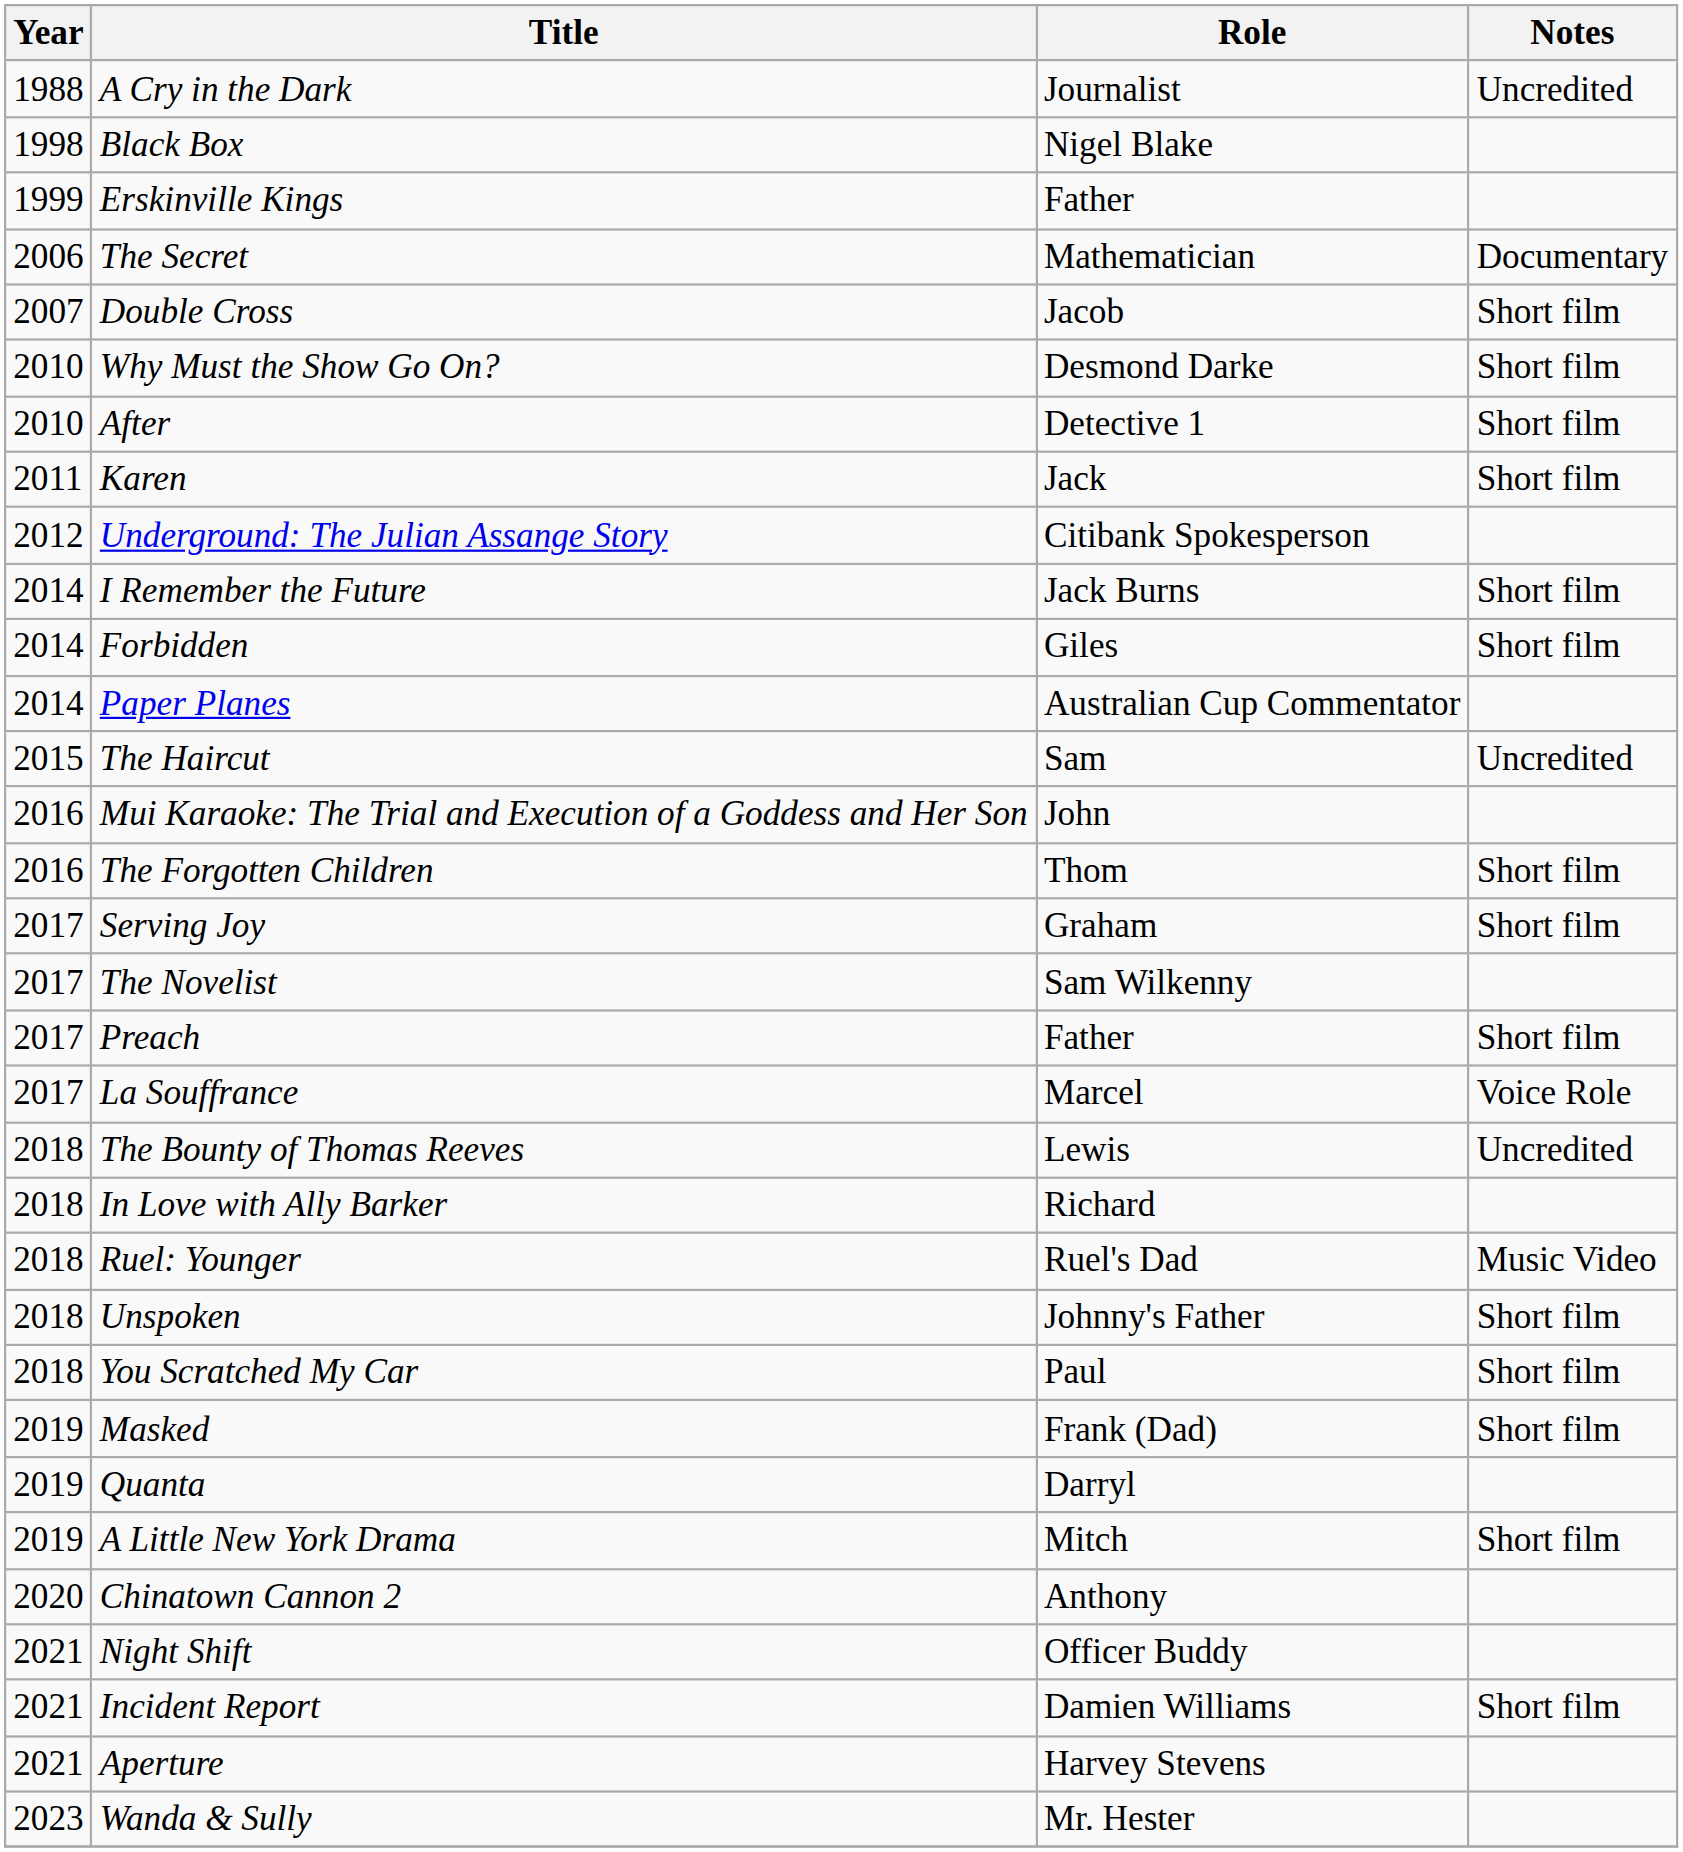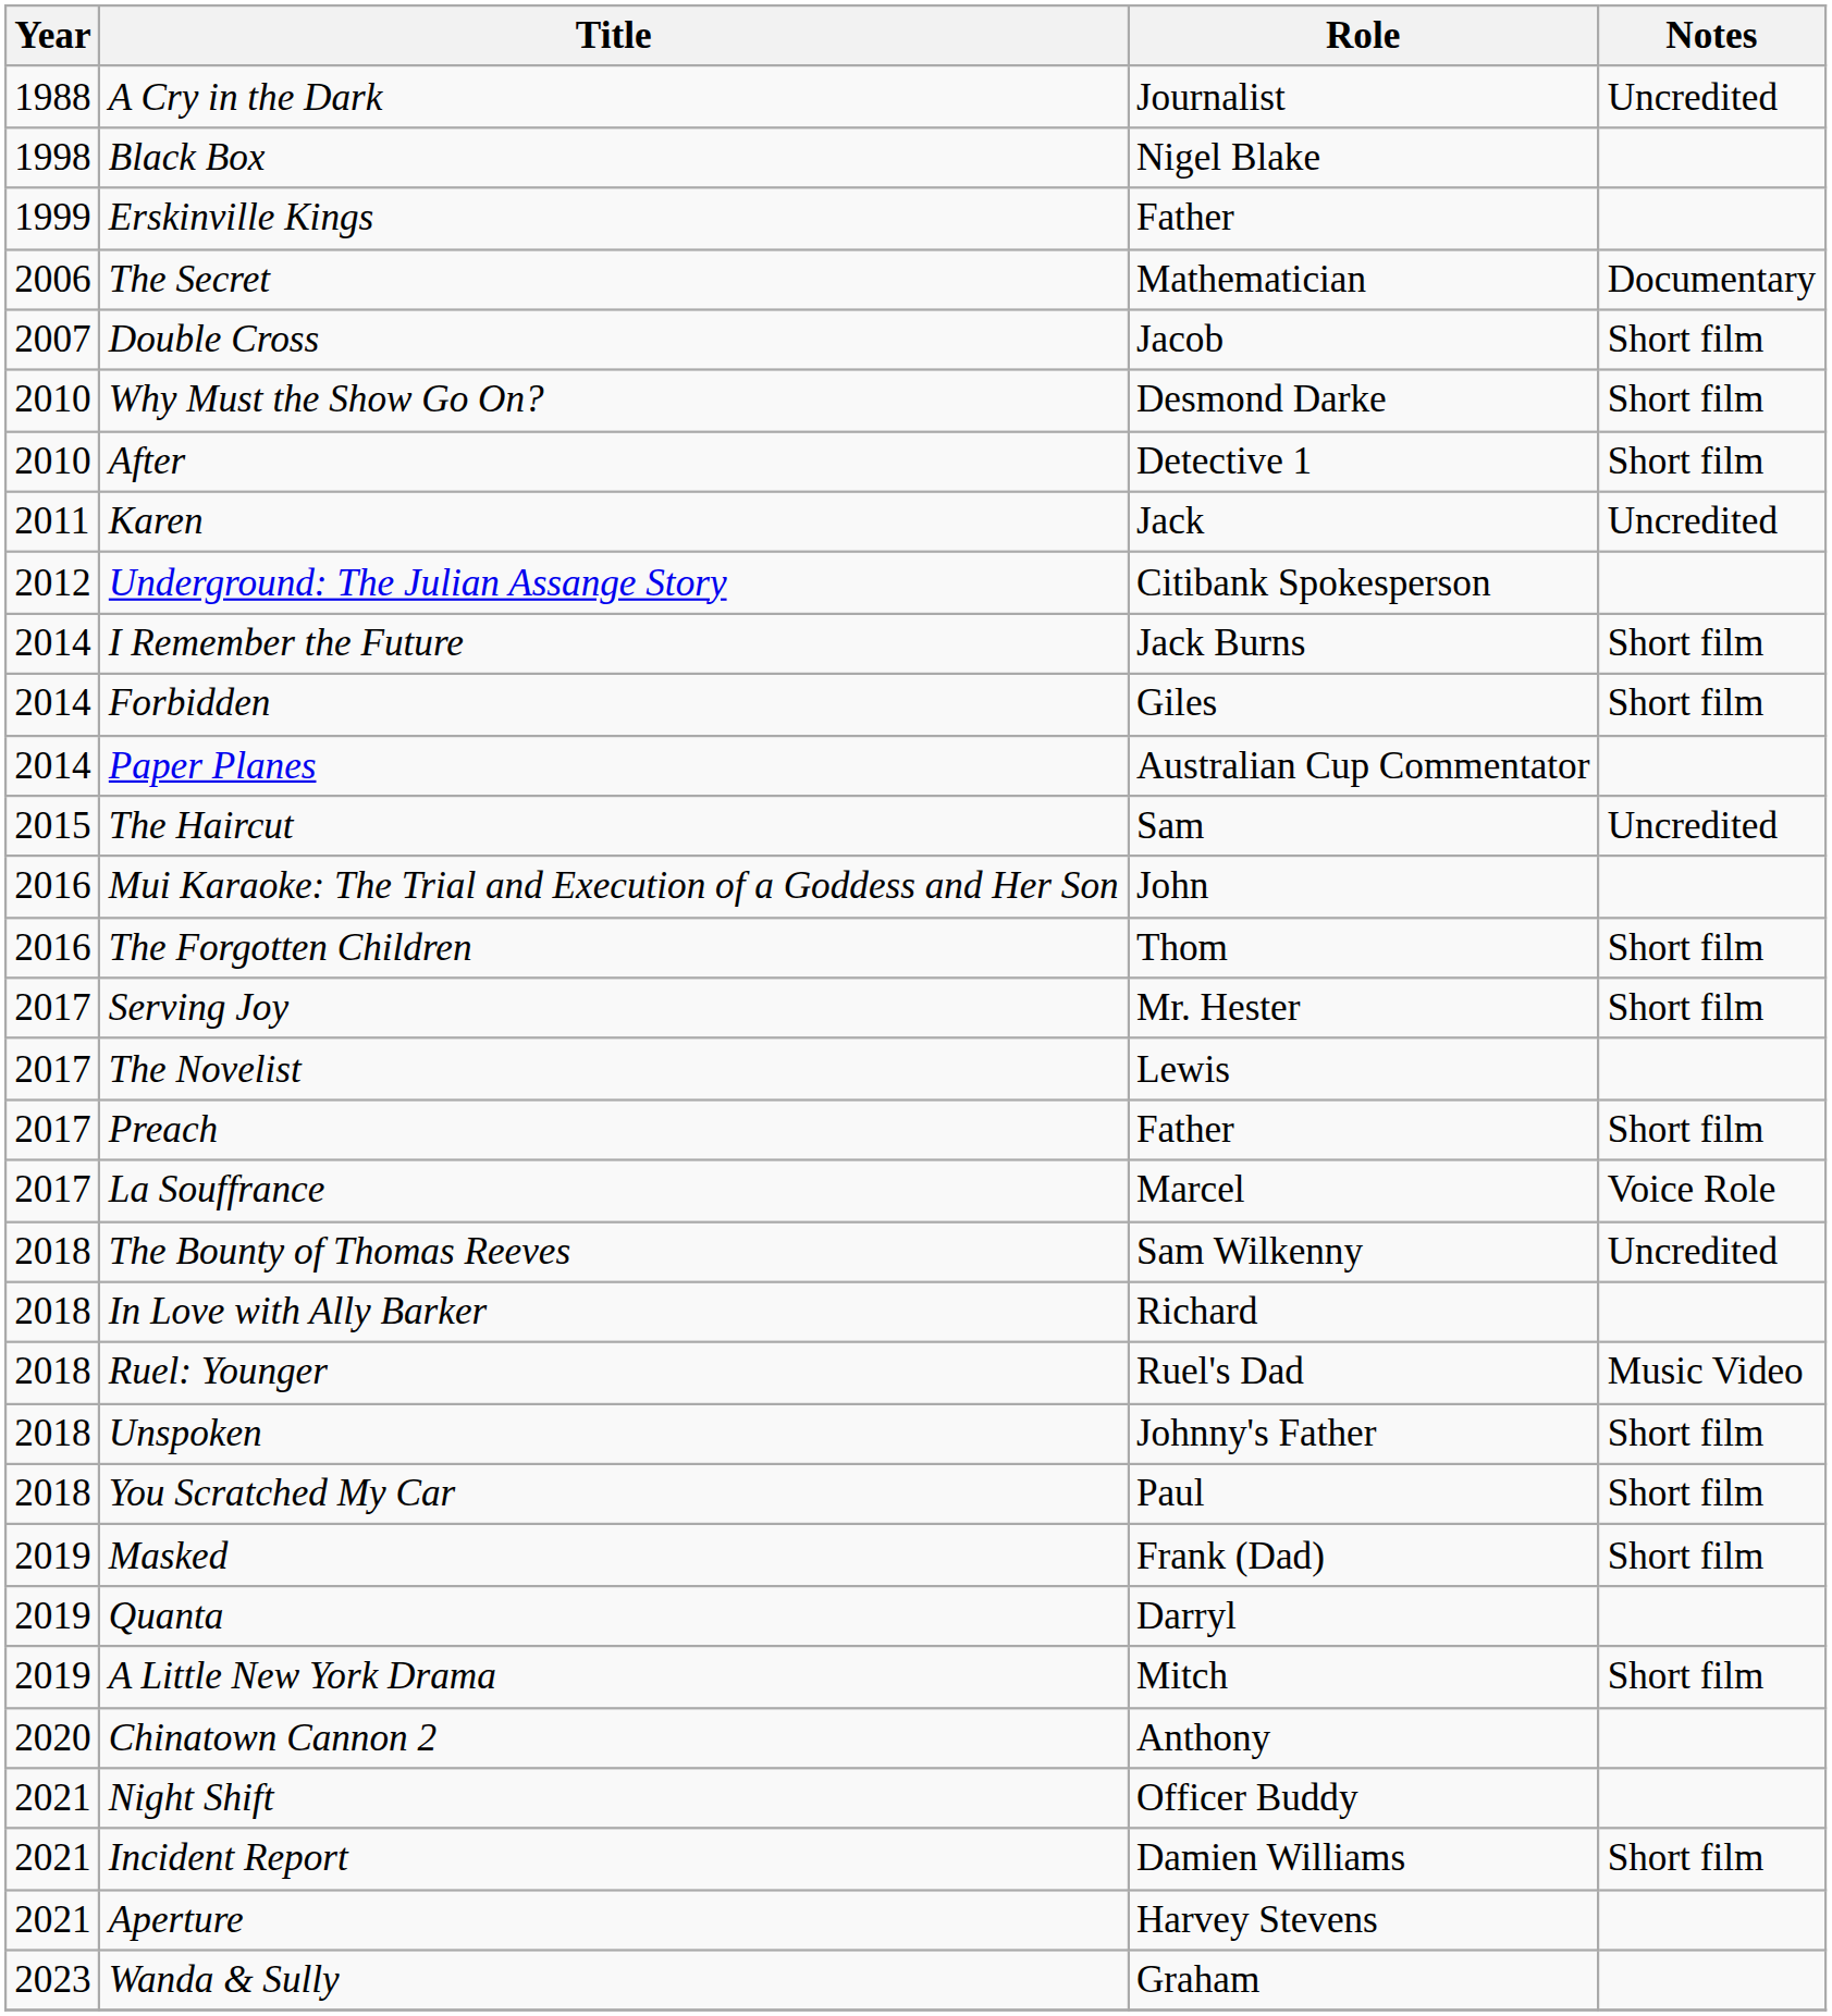 <table class="wikitable plainrowheaders sortable">
 <tr>
 <th scope="col">Year</th>
 <th scope="col">Title</th>
 <th scope="col">Role</th>
 <th scope="col" class="unsortable">Notes</th>
 </tr>
 <tr>
 <td scope="row">1988</td>
 <td><em>A Cry in the Dark</em></td>
 <td>Journalist</td>
 <td>Uncredited</td>
 </tr>
 <tr>
 <td scope="row">1998</td>
 <td><em>Black Box</em></td>
 <td>Nigel Blake</td>
 <td></td>
 </tr>
 <tr>
 <td scope="row">1999</td>
 <td><em>Erskinville Kings</em></td>
 <td>Father</td>
 <td></td>
 </tr>
 <tr>
 <td scope="row">2006</td>
 <td><em>The Secret</em></td>
 <td>Mathematician</td>
 <td>Documentary</td>
 </tr>
 <tr>
 <td scope="row">2007</td>
 <td><em>Double Cross</em></td>
 <td>Jacob</td>
 <td>Short film</td>
 </tr>
 <tr>
 <td scope="row">2010</td>
 <td><em>Why Must the Show Go On?</em></td>
 <td>Desmond Darke</td>
 <td>Short film</td>
 </tr>
 <tr>
 <td scope="row">2010</td>
 <td><em>After</em></td>
 <td>Detective 1</td>
 <td>Short film</td>
 </tr>
 <tr>
 <td scope="row">2011</td>
 <td><em>Karen</em></td>
 <td>Jack</td>
-<td>Short film</td>
+<td>Uncredited</td>
 </tr>
 <tr>
 <td scope="row">2012</td>
 <td><em><a href='#'>Underground: The Julian Assange Story</a></em></td>
 <td>Citibank Spokesperson</td>
 <td></td>
 </tr>
 <tr>
 <td scope="row">2014</td>
 <td><em>I Remember the Future</em></td>
 <td>Jack Burns</td>
 <td>Short film</td>
 </tr>
 <tr>
 <td scope="row">2014</td>
 <td><em>Forbidden</em></td>
 <td>Giles</td>
 <td>Short film</td>
 </tr>
 <tr>
 <td scope="row">2014</td>
 <td><em><a href='#'>Paper Planes</a></em></td>
 <td>Australian Cup Commentator</td>
 <td></td>
 </tr>
 <tr>
 <td scope="row">2015</td>
 <td><em>The Haircut</em></td>
 <td>Sam</td>
 <td>Uncredited</td>
 </tr>
 <tr>
 <td scope="row">2016</td>
 <td><em>Mui Karaoke: The Trial and Execution of a Goddess and Her Son</em></td>
 <td>John</td>
 <td></td>
 </tr>
 <tr>
 <td scope="row">2016</td>
 <td><em>The Forgotten Children</em></td>
 <td>Thom</td>
 <td>Short film</td>
 </tr>
 <tr>
 <td scope="row">2017</td>
 <td><em>Serving Joy</em></td>
-<td>Graham</td>
+<td>Mr. Hester</td>
 <td>Short film</td>
 </tr>
 <tr>
 <td scope="row">2017</td>
 <td><em>The Novelist</em></td>
-<td>Sam Wilkenny</td>
+<td>Lewis</td>
 <td></td>
 </tr>
 <tr>
 <td scope="row">2017</td>
 <td><em>Preach</em></td>
 <td>Father</td>
 <td>Short film</td>
 </tr>
 <tr>
 <td scope="row">2017</td>
 <td><em>La Souffrance</em></td>
 <td>Marcel</td>
 <td>Voice Role</td>
 </tr>
 <tr>
 <td scope="row">2018</td>
 <td><em>The Bounty of Thomas Reeves</em></td>
-<td>Lewis</td>
+<td>Sam Wilkenny</td>
 <td>Uncredited</td>
 </tr>
 <tr>
 <td scope="row">2018</td>
 <td><em>In Love with Ally Barker</em></td>
 <td>Richard</td>
 <td></td>
 </tr>
 <tr>
 <td scope="row">2018</td>
 <td><em>Ruel: Younger</em></td>
 <td>Ruel's Dad</td>
 <td>Music Video</td>
 </tr>
 <tr>
 <td scope="row">2018</td>
 <td><em>Unspoken</em></td>
 <td>Johnny's Father</td>
 <td>Short film</td>
 </tr>
 <tr>
 <td scope="row">2018</td>
 <td><em>You Scratched My Car</em></td>
 <td>Paul</td>
 <td>Short film</td>
 </tr>
 <tr>
 <td scope="row">2019</td>
 <td><em>Masked</em></td>
 <td>Frank (Dad)</td>
 <td>Short film</td>
 </tr>
 <tr>
 <td scope="row">2019</td>
 <td><em>Quanta</em></td>
 <td>Darryl</td>
 <td></td>
 </tr>
 <tr>
 <td scope="row">2019</td>
 <td><em>A Little New York Drama</em></td>
 <td>Mitch</td>
 <td>Short film</td>
 </tr>
 <tr>
 <td scope="row">2020</td>
 <td><em>Chinatown Cannon 2</em></td>
 <td>Anthony</td>
 <td></td>
 </tr>
 <tr>
 <td scope="row">2021</td>
 <td><em>Night Shift</em></td>
 <td>Officer Buddy</td>
 <td></td>
 </tr>
 <tr>
 <td scope="row">2021</td>
 <td><em>Incident Report</em></td>
 <td>Damien Williams</td>
 <td>Short film</td>
 </tr>
 <tr>
 <td scope="row">2021</td>
 <td><em>Aperture</em></td>
 <td>Harvey Stevens</td>
 <td></td>
 </tr>
 <tr>
 <td scope="row">2023</td>
 <td><em>Wanda & Sully</em></td>
-<td>Mr. Hester</td>
+<td>Graham</td>
 <td></td>
 </tr>
 <tr>
 </tr>
 </table>
